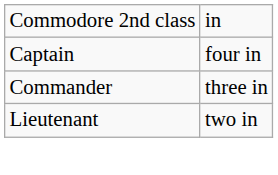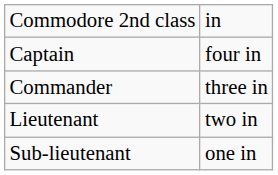 <table class=wikitable>
 <tr>
 <td>Commodore 2nd class</td>
 <td>in</td>
 </tr>
 <tr>
 <td>Captain</td>
 <td>four in</td>
 </tr>
 <tr>
 <td>Commander</td>
 <td>three in</td>
 </tr>
 <tr>
 <td>Lieutenant</td>
 <td>two in</td>
 </tr>
+<tr>
+<td>Sub-lieutenant</td>
+<td>one in</td>
+</tr>
 </table>
